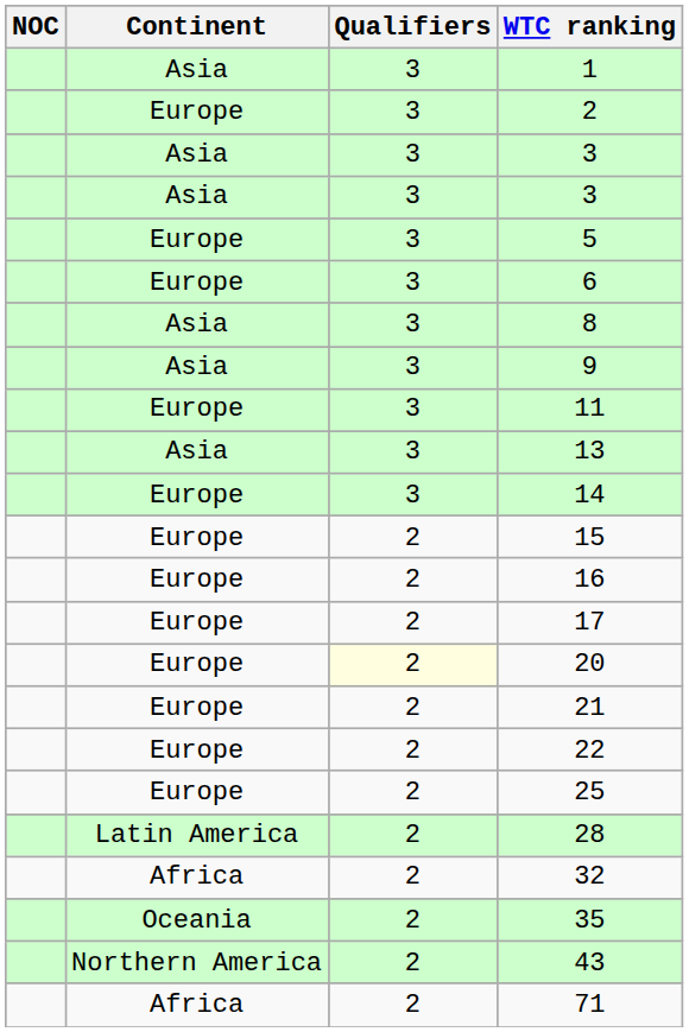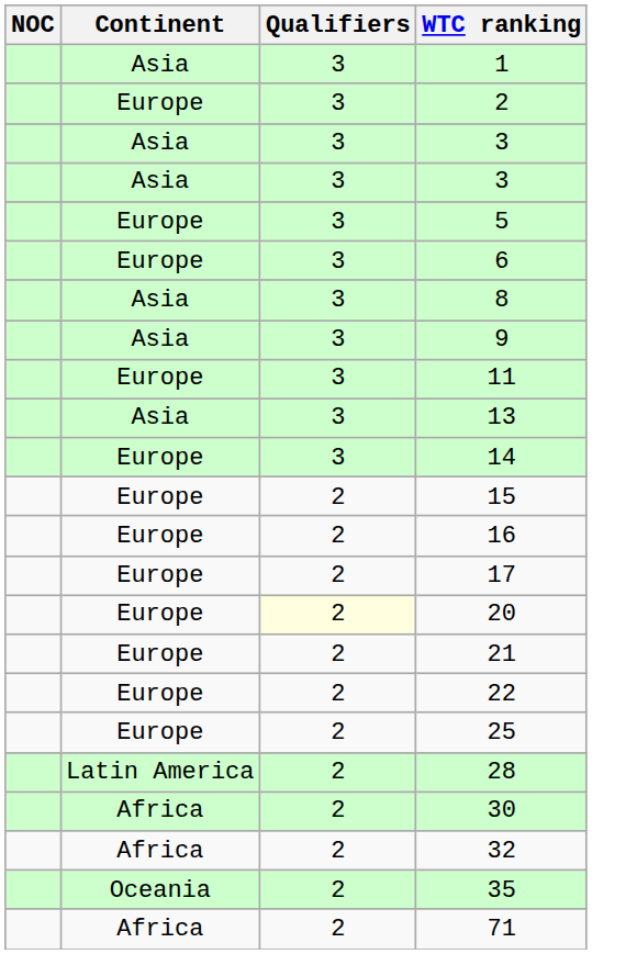 <table class="wikitable sortable" style="text-align:center; font-size:100%">
 <tr>
 <th scope="col">NOC</th>
 <th scope="col">Continent</th>
 <th scope="col">Qualifiers</th>
 <th scope="col"><a href='#'>WTC</a> ranking</th>
 </tr>
 <tr bgcolor="ccffcc">
 <td align="left"></td>
 <td>Asia</td>
 <td>3</td>
 <td>1</td>
 </tr>
 <tr bgcolor="ccffcc">
 <td align="left"></td>
 <td>Europe</td>
 <td>3</td>
 <td>2</td>
 </tr>
 <tr bgcolor="ccffcc">
 <td align="left"></td>
 <td>Asia</td>
 <td>3</td>
 <td>3</td>
 </tr>
 <tr bgcolor="ccffcc">
 <td align="left"></td>
 <td>Asia</td>
 <td>3</td>
 <td>3</td>
 </tr>
 <tr bgcolor="ccffcc">
 <td align="left"></td>
 <td>Europe</td>
 <td>3</td>
 <td>5</td>
 </tr>
 <tr bgcolor="ccffcc">
 <td align="left"></td>
 <td>Europe</td>
 <td>3</td>
 <td>6</td>
 </tr>
 <tr bgcolor="ccffcc">
 <td align="left"></td>
 <td>Asia</td>
 <td>3</td>
 <td>8</td>
 </tr>
 <tr bgcolor="ccffcc">
 <td align="left"></td>
 <td>Asia</td>
 <td>3</td>
 <td>9</td>
 </tr>
 <tr bgcolor="ccffcc">
 <td align="left"></td>
 <td>Europe</td>
 <td>3</td>
 <td>11</td>
 </tr>
 <tr bgcolor="ccffcc">
 <td align="left"></td>
 <td>Asia</td>
 <td>3</td>
 <td>13</td>
 </tr>
 <tr bgcolor="ccffcc">
 <td align="left"></td>
 <td>Europe</td>
 <td>3</td>
 <td>14</td>
 </tr>
 <tr>
 <td align="left"></td>
 <td>Europe</td>
 <td>2</td>
 <td>15</td>
 </tr>
 <tr>
 <td align="left"></td>
 <td>Europe</td>
 <td>2</td>
 <td>16</td>
 </tr>
 <tr>
 <td align="left"></td>
 <td>Europe</td>
 <td>2</td>
 <td>17</td>
 </tr>
 <tr>
 <td align="left"></td>
 <td>Europe</td>
 <td style="background: lightyellow;">2</td>
 <td>20</td>
 </tr>
 <tr>
 <td align="left"></td>
 <td>Europe</td>
 <td>2</td>
 <td>21</td>
 </tr>
 <tr>
 <td align="left"></td>
 <td>Europe</td>
 <td>2</td>
 <td>22</td>
 </tr>
 <tr>
 <td align="left"></td>
 <td>Europe</td>
 <td>2</td>
 <td>25</td>
 </tr>
 <tr bgcolor="ccffcc">
 <td align="left"></td>
 <td>Latin America</td>
 <td>2</td>
 <td>28</td>
 </tr>
+<tr bgcolor="ccffcc">
+<td align="left"></td>
+<td>Africa</td>
+<td>2</td>
+<td>30</td>
+</tr>
 <tr>
 <td align="left"></td>
 <td>Africa</td>
 <td>2</td>
 <td>32</td>
 </tr>
 <tr bgcolor="ccffcc">
 <td align="left"></td>
 <td>Oceania</td>
 <td>2</td>
 <td>35</td>
 </tr>
-<tr bgcolor="ccffcc">
-<td align="left"></td>
-<td>Northern America</td>
-<td>2</td>
-<td>43</td>
-</tr>
 <tr>
 <td align="left"></td>
 <td>Africa</td>
 <td>2</td>
 <td>71</td>
 </tr>
 </table>
